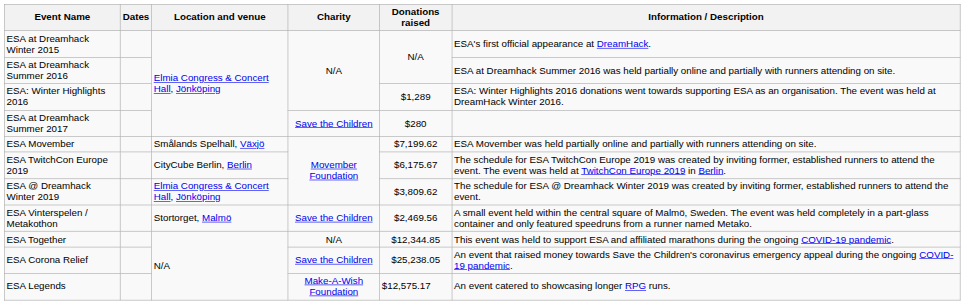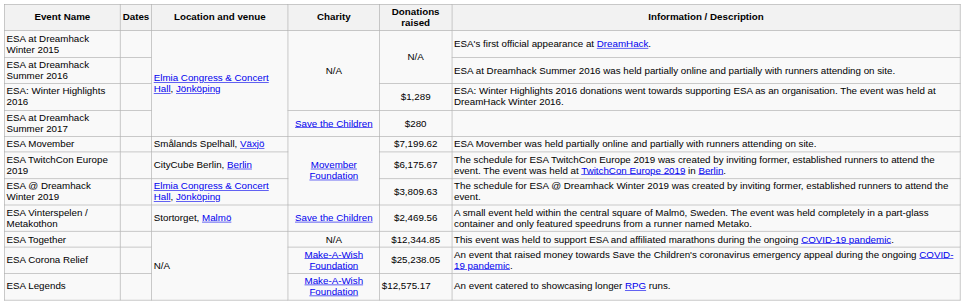 <table class="wikitable">
 <tr>
 <th>Event Name</th>
 <th>Dates</th>
 <th>Location and venue</th>
 <th>Charity</th>
 <th>Donations raised</th>
 <th>Information / Description</th>
 </tr>
 <tr>
 <td>ESA at Dreamhack Winter 2015</td>
 <td></td>
 <td rowspan="4"><a href='#'>Elmia Congress & Concert Hall</a>, <a href='#'>Jönköping</a></td>
 <td rowspan="3" style="text-align:center;">N/A</td>
 <td rowspan="2" style="text-align:center;">N/A</td>
 <td>ESA's first official appearance at <a href='#'>DreamHack</a>.</td>
 </tr>
 <tr>
 <td>ESA at Dreamhack Summer 2016</td>
 <td></td>
 <td>ESA at Dreamhack Summer 2016 was held partially online and partially with runners attending on site.</td>
 </tr>
 <tr>
 <td>ESA: Winter Highlights 2016</td>
 <td></td>
 <td style="text-align:center;">$1,289</td>
 <td>ESA: Winter Highlights 2016 donations went towards supporting ESA as an organisation. The event was held at DreamHack Winter 2016.</td>
 </tr>
 <tr>
 <td>ESA at Dreamhack Summer 2017</td>
 <td></td>
 <td style="text-align:center;"><a href='#'>Save the Children</a></td>
 <td style="text-align:center;">$280</td>
 <td></td>
 </tr>
 <tr>
 <td>ESA Movember</td>
 <td></td>
 <td>Smålands Spelhall, <a href='#'>Växjö</a></td>
 <td rowspan="3" style="text-align:center;"><a href='#'>Movember Foundation</a></td>
 <td style="text-align:center;">$7,199.62</td>
 <td>ESA Movember was held partially online and partially with runners attending on site.</td>
 </tr>
 <tr>
 <td>ESA TwitchCon Europe 2019</td>
 <td></td>
 <td>CityCube Berlin, <a href='#'>Berlin</a></td>
 <td style="text-align:center;">$6,175.67</td>
 <td>The schedule for ESA TwitchCon Europe 2019 was created by inviting former, established runners to attend the event. The event was held at <a href='#'>TwitchCon Europe 2019</a> in <a href='#'>Berlin</a>.</td>
 </tr>
 <tr>
 <td>ESA @ Dreamhack Winter 2019</td>
 <td></td>
 <td><a href='#'>Elmia Congress & Concert Hall</a>, <a href='#'>Jönköping</a></td>
-<td style="text-align:center;">$3,809.62</td>
+<td style="text-align:center;">$3,809.63</td>
 <td>The schedule for ESA @ Dreamhack Winter 2019 was created by inviting former, established runners to attend the event.</td>
 </tr>
 <tr>
 <td>ESA Vinterspelen / Metakothon</td>
 <td></td>
 <td>Stortorget, <a href='#'>Malmö</a></td>
 <td style="text-align:center;"><a href='#'>Save the Children</a></td>
 <td style="text-align:center;">$2,469.56</td>
 <td>A small event held within the central square of Malmö, Sweden. The event was held completely in a part-glass container and only featured speedruns from a runner named Metako.</td>
 </tr>
 <tr>
 <td>ESA Together</td>
 <td></td>
 <td rowspan="3">N/A</td>
 <td style="text-align:center;">N/A</td>
 <td style="text-align:center;">$12,344.85</td>
 <td>This event was held to support ESA and affiliated marathons during the ongoing <a href='#'>COVID-19 pandemic</a>.</td>
 </tr>
 <tr>
 <td>ESA Corona Relief</td>
 <td></td>
-<td style="text-align:center;"><a href='#'>Save the Children</a></td>
+<td style="text-align:center;"><a href='#'>Make-A-Wish Foundation</a></td>
 <td style="text-align:center;">$25,238.05</td>
 <td>An event that raised money towards Save the Children's coronavirus emergency appeal during the ongoing <a href='#'>COVID-19 pandemic</a>.</td>
 </tr>
 <tr>
 <td>ESA Legends</td>
 <td></td>
 <td style="text-align:center;"><a href='#'>Make-A-Wish Foundation</a></td>
 <td>$12,575.17</td>
 <td>An event catered to showcasing longer <a href='#'>RPG</a> runs.</td>
 </tr>
 </table>
